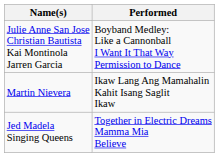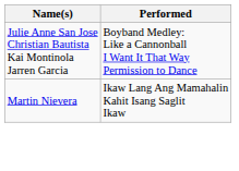 <table class="wikitable sortable">
 <tr>
 <th>Name(s)</th>
 <th>Performed</th>
 </tr>
 <tr>
 <td><a href='#'>Julie Anne San Jose</a><br><a href='#'>Christian Bautista</a><br>Kai Montinola<br>Jarren Garcia</td>
 <td>Boyband Medley:<br>Like a Cannonball<br><a href='#'>I Want It That Way</a><br><a href='#'>Permission to Dance</a></td>
 </tr>
 <tr>
 <td><a href='#'>Martin Nievera</a></td>
 <td>Ikaw Lang Ang Mamahalin<br>Kahit Isang Saglit<br>Ikaw</td>
 </tr>
-<tr>
-<td><a href='#'>Jed Madela</a><br>Singing Queens</td>
-<td><a href='#'>Together in Electric Dreams</a><br><a href='#'>Mamma Mia</a><br><a href='#'>Believe</a></td>
-</tr>
 </table>
